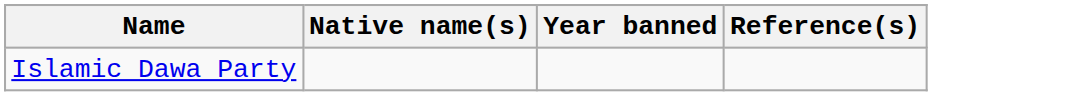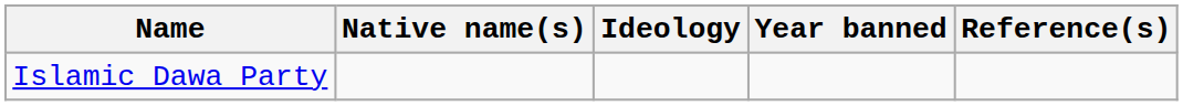 <table class="wikitable sortable">
 <tr>
 <th>Name</th>
 <th>Native name(s)</th>
+<th>Ideology</th>
 <th>Year banned</th>
 <th>Reference(s)</th>
 </tr>
 <tr>
 <td><a href='#'>Islamic Dawa Party</a></td>
 <td></td>
 <td></td>
 <td></td>
+<td></td>
 </tr>
 </table>
